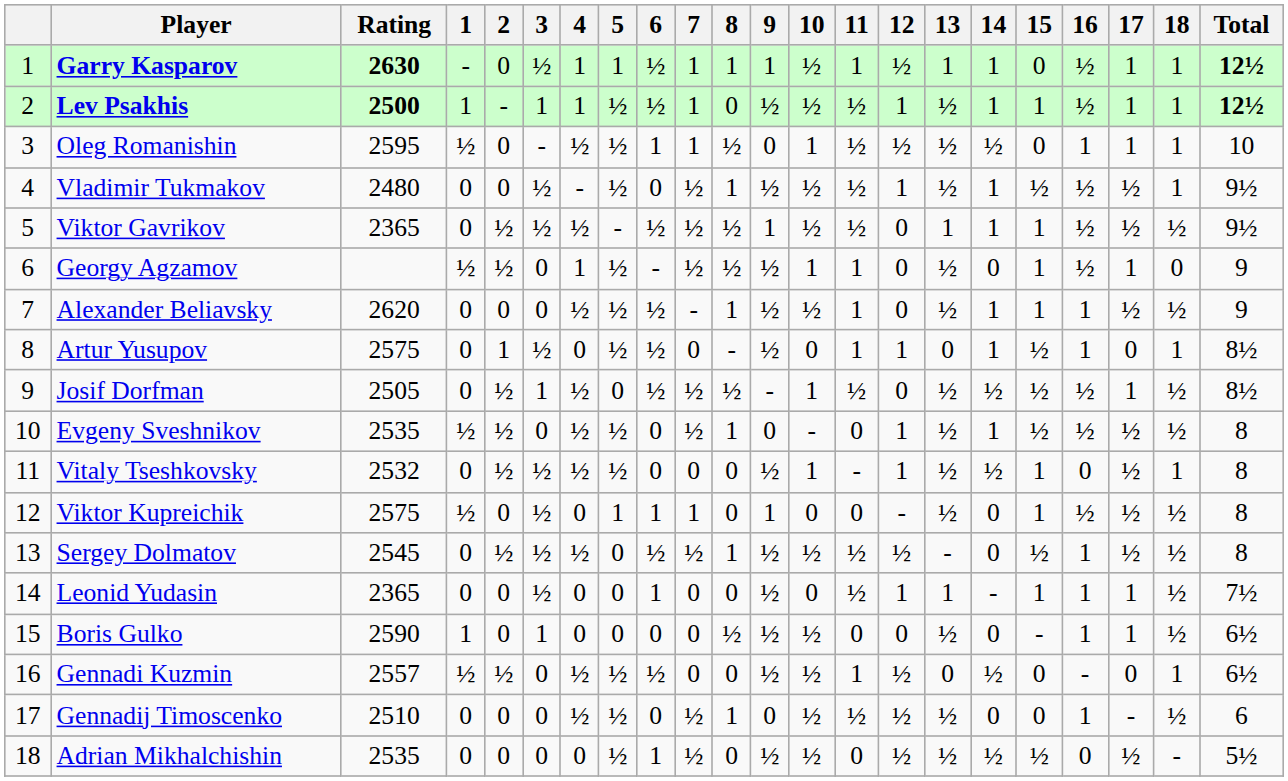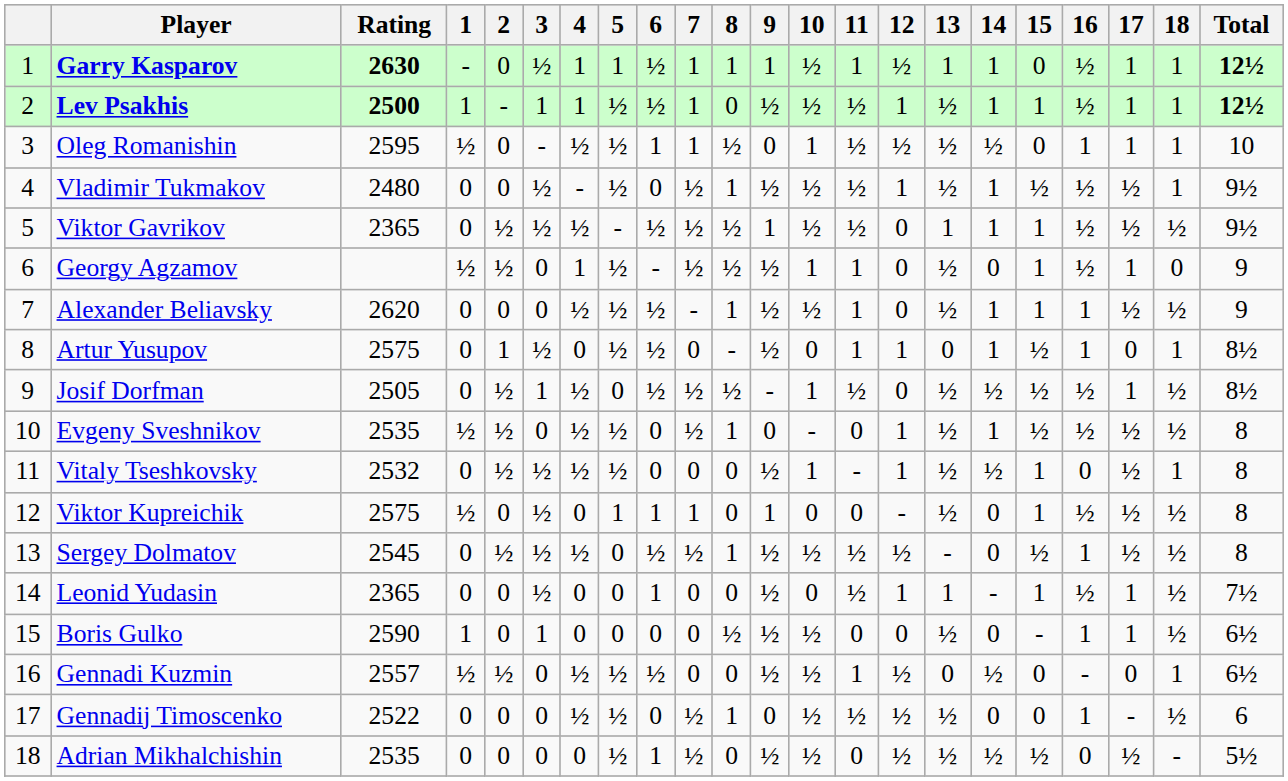 <table class="wikitable" border="1" width="800px">
 <tr>
 <th></th>
 <th>Player</th>
 <th>Rating</th>
 <th>1</th>
 <th>2</th>
 <th>3</th>
 <th>4</th>
 <th>5</th>
 <th>6</th>
 <th>7</th>
 <th>8</th>
 <th>9</th>
 <th>10</th>
 <th>11</th>
 <th>12</th>
 <th>13</th>
 <th>14</th>
 <th>15</th>
 <th>16</th>
 <th>17</th>
 <th>18</th>
 <th>Total</th>
 </tr>
 <tr align=center style="background:#ccffcc;">
 <td>1</td>
 <td align=left> <strong><a href='#'>Garry Kasparov</a></strong></td>
 <td><strong>2630</strong></td>
 <td>-</td>
 <td>0</td>
 <td>½</td>
 <td>1</td>
 <td>1</td>
 <td>½</td>
 <td>1</td>
 <td>1</td>
 <td>1</td>
 <td>½</td>
 <td>1</td>
 <td>½</td>
 <td>1</td>
 <td>1</td>
 <td>0</td>
 <td>½</td>
 <td>1</td>
 <td>1</td>
 <td align=center><strong>12½</strong></td>
 </tr>
 <tr align=center style="background:#ccffcc;">
 <td>2</td>
 <td align=left> <strong><a href='#'>Lev Psakhis</a></strong></td>
 <td><strong>2500</strong></td>
 <td>1</td>
 <td>-</td>
 <td>1</td>
 <td>1</td>
 <td>½</td>
 <td>½</td>
 <td>1</td>
 <td>0</td>
 <td>½</td>
 <td>½</td>
 <td>½</td>
 <td>1</td>
 <td>½</td>
 <td>1</td>
 <td>1</td>
 <td>½</td>
 <td>1</td>
 <td>1</td>
 <td align=center><strong>12½</strong></td>
 </tr>
 <tr align=center>
 <td>3</td>
 <td align=left> <a href='#'>Oleg Romanishin</a></td>
 <td>2595</td>
 <td>½</td>
 <td>0</td>
 <td>-</td>
 <td>½</td>
 <td>½</td>
 <td>1</td>
 <td>1</td>
 <td>½</td>
 <td>0</td>
 <td>1</td>
 <td>½</td>
 <td>½</td>
 <td>½</td>
 <td>½</td>
 <td>0</td>
 <td>1</td>
 <td>1</td>
 <td>1</td>
 <td align=center>10</td>
 </tr>
 <tr align=center>
 <td>4</td>
 <td align=left> <a href='#'>Vladimir Tukmakov</a></td>
 <td>2480</td>
 <td>0</td>
 <td>0</td>
 <td>½</td>
 <td>-</td>
 <td>½</td>
 <td>0</td>
 <td>½</td>
 <td>1</td>
 <td>½</td>
 <td>½</td>
 <td>½</td>
 <td>1</td>
 <td>½</td>
 <td>1</td>
 <td>½</td>
 <td>½</td>
 <td>½</td>
 <td>1</td>
 <td align=center>9½</td>
 </tr>
 <tr align=center>
 <td>5</td>
 <td align=left> <a href='#'>Viktor Gavrikov</a></td>
 <td>2365</td>
 <td>0</td>
 <td>½</td>
 <td>½</td>
 <td>½</td>
 <td>-</td>
 <td>½</td>
 <td>½</td>
 <td>½</td>
 <td>1</td>
 <td>½</td>
 <td>½</td>
 <td>0</td>
 <td>1</td>
 <td>1</td>
 <td>1</td>
 <td>½</td>
 <td>½</td>
 <td>½</td>
 <td align=center>9½</td>
 </tr>
 <tr align=center>
 <td>6</td>
 <td align=left> <a href='#'>Georgy Agzamov</a></td>
 <td></td>
 <td>½</td>
 <td>½</td>
 <td>0</td>
 <td>1</td>
 <td>½</td>
 <td>-</td>
 <td>½</td>
 <td>½</td>
 <td>½</td>
 <td>1</td>
 <td>1</td>
 <td>0</td>
 <td>½</td>
 <td>0</td>
 <td>1</td>
 <td>½</td>
 <td>1</td>
 <td>0</td>
 <td align=center>9</td>
 </tr>
 <tr align=center>
 <td>7</td>
 <td align=left> <a href='#'>Alexander Beliavsky</a></td>
 <td>2620</td>
 <td>0</td>
 <td>0</td>
 <td>0</td>
 <td>½</td>
 <td>½</td>
 <td>½</td>
 <td>-</td>
 <td>1</td>
 <td>½</td>
 <td>½</td>
 <td>1</td>
 <td>0</td>
 <td>½</td>
 <td>1</td>
 <td>1</td>
 <td>1</td>
 <td>½</td>
 <td>½</td>
 <td align=center>9</td>
 </tr>
 <tr align=center>
 <td>8</td>
 <td align=left> <a href='#'>Artur Yusupov</a></td>
 <td>2575</td>
 <td>0</td>
 <td>1</td>
 <td>½</td>
 <td>0</td>
 <td>½</td>
 <td>½</td>
 <td>0</td>
 <td>-</td>
 <td>½</td>
 <td>0</td>
 <td>1</td>
 <td>1</td>
 <td>0</td>
 <td>1</td>
 <td>½</td>
 <td>1</td>
 <td>0</td>
 <td>1</td>
 <td align=center>8½</td>
 </tr>
 <tr align=center>
 <td>9</td>
 <td align=left> <a href='#'>Josif Dorfman</a></td>
 <td>2505</td>
 <td>0</td>
 <td>½</td>
 <td>1</td>
 <td>½</td>
 <td>0</td>
 <td>½</td>
 <td>½</td>
 <td>½</td>
 <td>-</td>
 <td>1</td>
 <td>½</td>
 <td>0</td>
 <td>½</td>
 <td>½</td>
 <td>½</td>
 <td>½</td>
 <td>1</td>
 <td>½</td>
 <td align=center>8½</td>
 </tr>
 <tr align=center>
 <td>10</td>
 <td align=left> <a href='#'>Evgeny Sveshnikov</a></td>
 <td>2535</td>
 <td>½</td>
 <td>½</td>
 <td>0</td>
 <td>½</td>
 <td>½</td>
 <td>0</td>
 <td>½</td>
 <td>1</td>
 <td>0</td>
 <td>-</td>
 <td>0</td>
 <td>1</td>
 <td>½</td>
 <td>1</td>
 <td>½</td>
 <td>½</td>
 <td>½</td>
 <td>½</td>
 <td align=center>8</td>
 </tr>
 <tr align=center>
 <td>11</td>
 <td align=left> <a href='#'>Vitaly Tseshkovsky</a></td>
 <td>2532</td>
 <td>0</td>
 <td>½</td>
 <td>½</td>
 <td>½</td>
 <td>½</td>
 <td>0</td>
 <td>0</td>
 <td>0</td>
 <td>½</td>
 <td>1</td>
 <td>-</td>
 <td>1</td>
 <td>½</td>
 <td>½</td>
 <td>1</td>
 <td>0</td>
 <td>½</td>
 <td>1</td>
 <td align=center>8</td>
 </tr>
 <tr align=center>
 <td>12</td>
 <td align=left> <a href='#'>Viktor Kupreichik</a></td>
 <td>2575</td>
 <td>½</td>
 <td>0</td>
 <td>½</td>
 <td>0</td>
 <td>1</td>
 <td>1</td>
 <td>1</td>
 <td>0</td>
 <td>1</td>
 <td>0</td>
 <td>0</td>
 <td>-</td>
 <td>½</td>
 <td>0</td>
 <td>1</td>
 <td>½</td>
 <td>½</td>
 <td>½</td>
 <td align=center>8</td>
 </tr>
 <tr align=center>
 <td>13</td>
 <td align=left> <a href='#'>Sergey Dolmatov</a></td>
 <td>2545</td>
 <td>0</td>
 <td>½</td>
 <td>½</td>
 <td>½</td>
 <td>0</td>
 <td>½</td>
 <td>½</td>
 <td>1</td>
 <td>½</td>
 <td>½</td>
 <td>½</td>
 <td>½</td>
 <td>-</td>
 <td>0</td>
 <td>½</td>
 <td>1</td>
 <td>½</td>
 <td>½</td>
 <td align=center>8</td>
 </tr>
 <tr align=center>
 <td>14</td>
 <td align=left> <a href='#'>Leonid Yudasin</a></td>
 <td>2365</td>
 <td>0</td>
 <td>0</td>
 <td>½</td>
 <td>0</td>
 <td>0</td>
 <td>1</td>
 <td>0</td>
 <td>0</td>
 <td>½</td>
 <td>0</td>
 <td>½</td>
 <td>1</td>
 <td>1</td>
 <td>-</td>
 <td>1</td>
-<td>1</td>
+<td>½</td>
 <td>1</td>
 <td>½</td>
 <td align=center>7½</td>
 </tr>
 <tr align=center>
 <td>15</td>
 <td align=left> <a href='#'>Boris Gulko</a></td>
 <td>2590</td>
 <td>1</td>
 <td>0</td>
 <td>1</td>
 <td>0</td>
 <td>0</td>
 <td>0</td>
 <td>0</td>
 <td>½</td>
 <td>½</td>
 <td>½</td>
 <td>0</td>
 <td>0</td>
 <td>½</td>
 <td>0</td>
 <td>-</td>
 <td>1</td>
 <td>1</td>
 <td>½</td>
 <td align=center>6½</td>
 </tr>
 <tr align=center>
 <td>16</td>
 <td align=left> <a href='#'>Gennadi Kuzmin</a></td>
 <td>2557</td>
 <td>½</td>
 <td>½</td>
 <td>0</td>
 <td>½</td>
 <td>½</td>
 <td>½</td>
 <td>0</td>
 <td>0</td>
 <td>½</td>
 <td>½</td>
 <td>1</td>
 <td>½</td>
 <td>0</td>
 <td>½</td>
 <td>0</td>
 <td>-</td>
 <td>0</td>
 <td>1</td>
 <td align=center>6½</td>
 </tr>
 <tr align=center>
 <td>17</td>
 <td align=left> <a href='#'>Gennadij Timoscenko</a></td>
-<td>2510</td>
+<td>2522</td>
 <td>0</td>
 <td>0</td>
 <td>0</td>
 <td>½</td>
 <td>½</td>
 <td>0</td>
 <td>½</td>
 <td>1</td>
 <td>0</td>
 <td>½</td>
 <td>½</td>
 <td>½</td>
 <td>½</td>
 <td>0</td>
 <td>0</td>
 <td>1</td>
 <td>-</td>
 <td>½</td>
 <td align=center>6</td>
 </tr>
 <tr align=center>
 <td>18</td>
 <td align=left> <a href='#'>Adrian Mikhalchishin</a></td>
 <td>2535</td>
 <td>0</td>
 <td>0</td>
 <td>0</td>
 <td>0</td>
 <td>½</td>
 <td>1</td>
 <td>½</td>
 <td>0</td>
 <td>½</td>
 <td>½</td>
 <td>0</td>
 <td>½</td>
 <td>½</td>
 <td>½</td>
 <td>½</td>
 <td>0</td>
 <td>½</td>
 <td>-</td>
 <td align=center>5½</td>
 </tr>
 </table>
